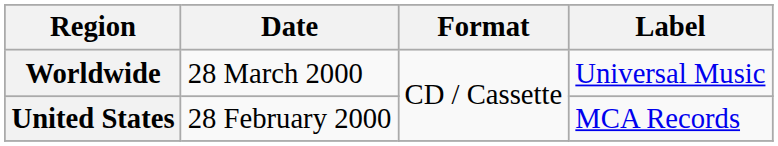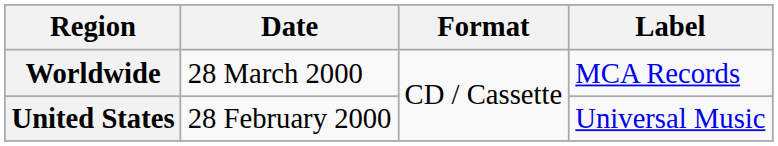 <table class="wikitable plainrowheaders">
 <tr>
 <th scope="col">Region</th>
 <th>Date</th>
 <th>Format</th>
 <th>Label</th>
 </tr>
 <tr>
 <th scope="row">Worldwide</th>
 <td>28 March 2000</td>
 <td rowspan="2">CD / Cassette</td>
-<td><a href='#'>Universal Music</a></td>
+<td><a href='#'>MCA Records</a></td>
 </tr>
 <tr>
 <th scope="row">United States</th>
 <td>28 February 2000</td>
-<td><a href='#'>MCA Records</a></td>
+<td><a href='#'>Universal Music</a></td>
 </tr>
 </table>
